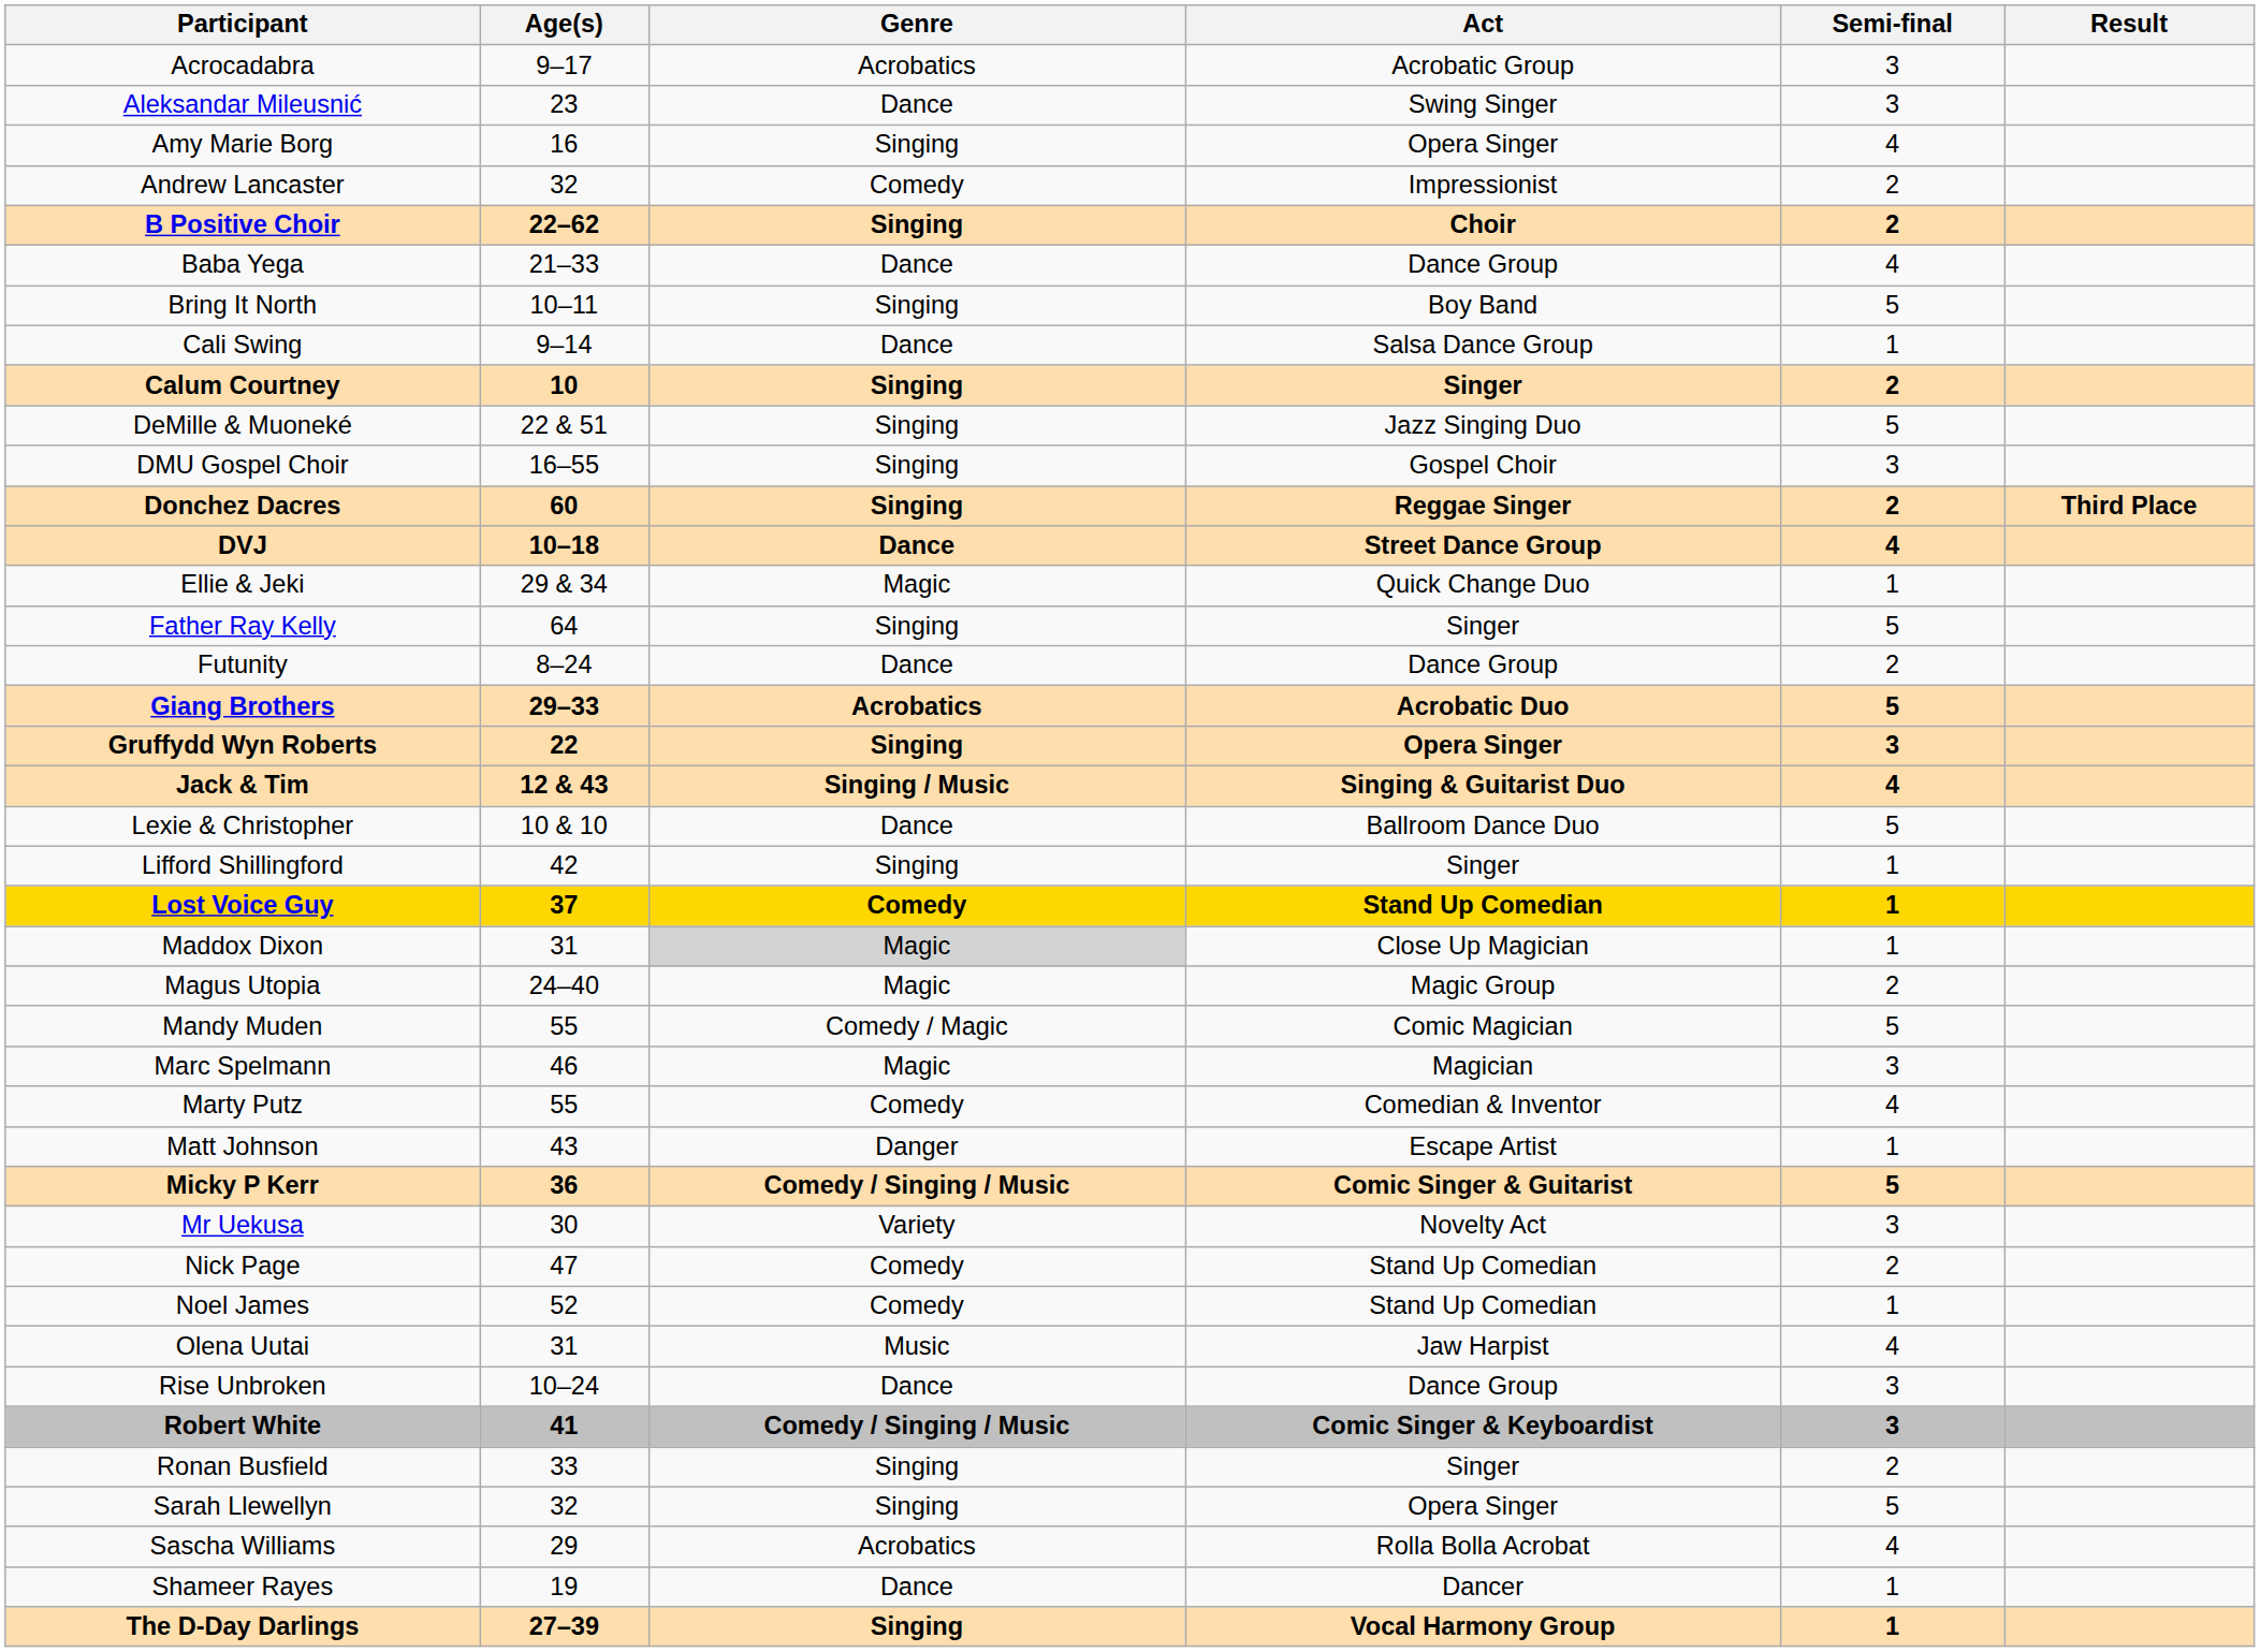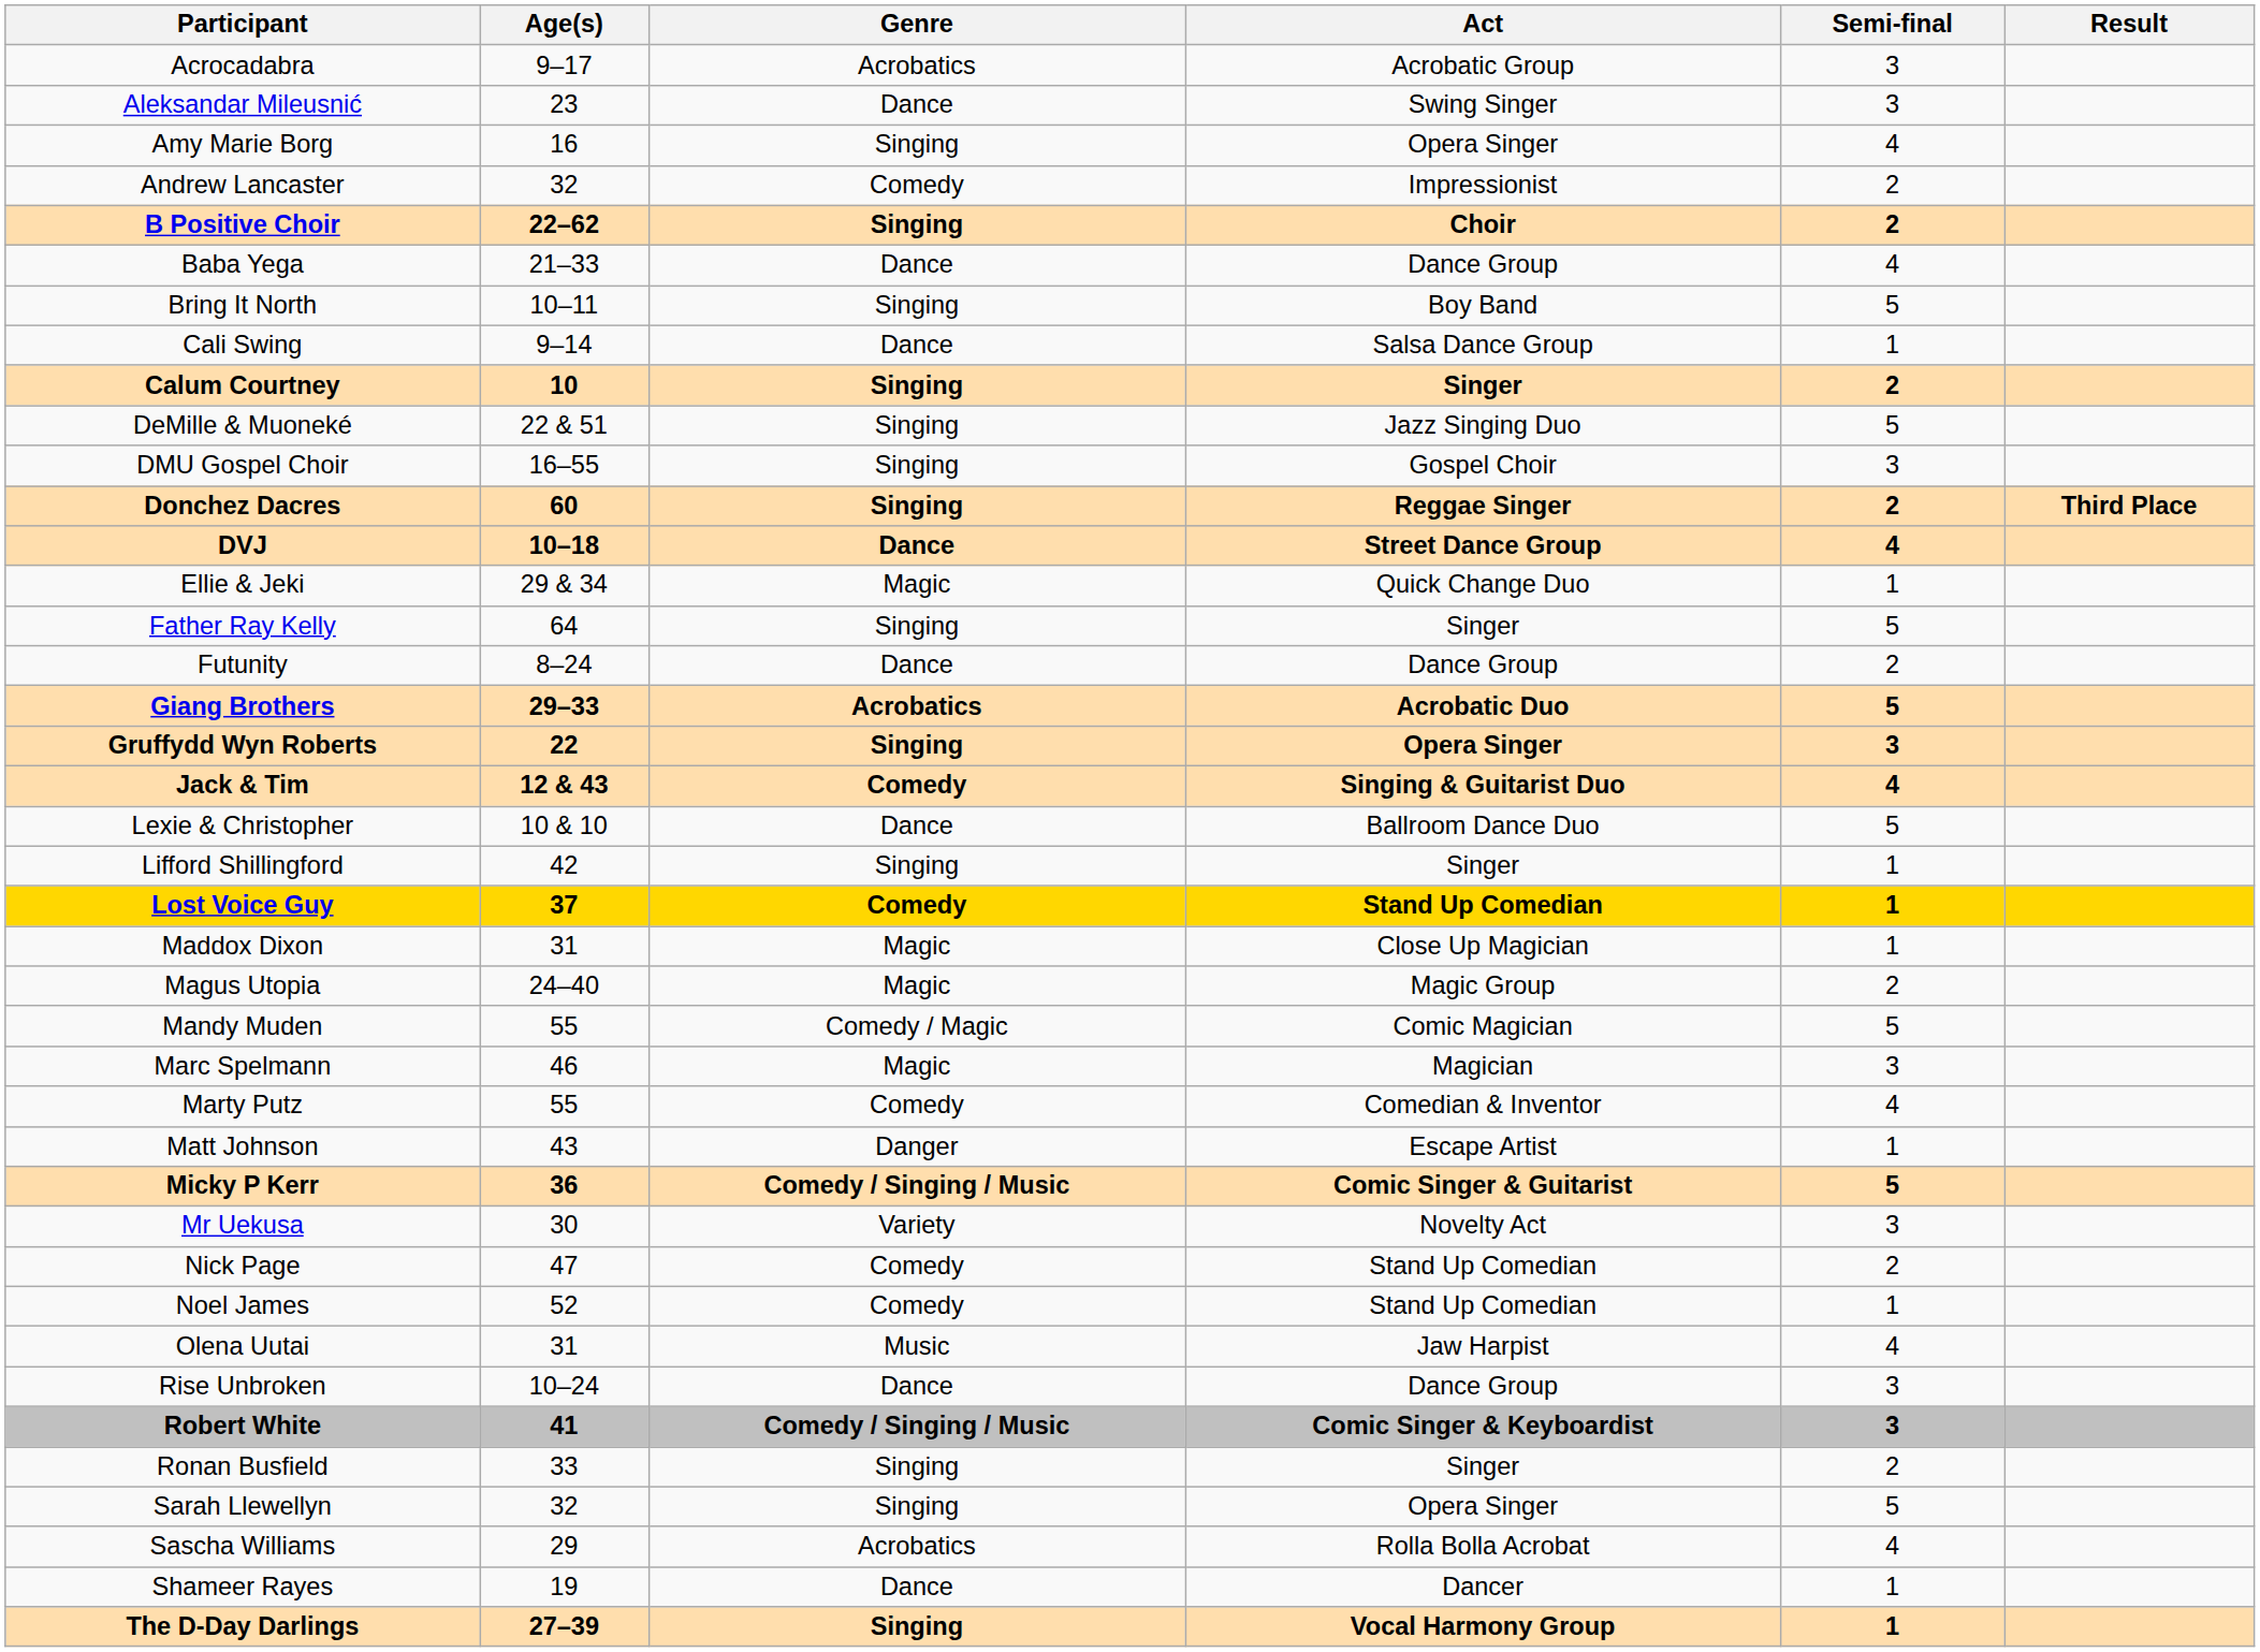 <table class="wikitable sortable" style="margin-left: auto; margin-right: auto; border: none; width:90%; text-align:center;">
 <tr>
 <th>Participant </th>
 <th class="unsortable">Age(s) </th>
 <th>Genre</th>
 <th class="unsortable">Act</th>
 <th>Semi-final</th>
 <th>Result</th>
 </tr>
 <tr>
 <td>Acrocadabra </td>
 <td>9–17</td>
 <td>Acrobatics</td>
 <td>Acrobatic Group</td>
 <td>3</td>
 <td></td>
 </tr>
 <tr>
 <td><a href='#'>Aleksandar Mileusnić</a></td>
 <td>23</td>
 <td>Dance</td>
 <td>Swing Singer</td>
 <td>3</td>
 <td></td>
 </tr>
 <tr>
 <td>Amy Marie Borg</td>
 <td>16</td>
 <td>Singing</td>
 <td>Opera Singer</td>
 <td>4</td>
 <td></td>
 </tr>
 <tr>
 <td>Andrew Lancaster</td>
 <td>32</td>
 <td>Comedy</td>
 <td>Impressionist</td>
 <td>2</td>
 <td></td>
 </tr>
 <tr bgcolor=NavajoWhite>
 <td><strong><a href='#'>B Positive Choir</a></strong> </td>
 <td><strong>22–62</strong></td>
 <td><strong>Singing</strong></td>
 <td><strong>Choir</strong></td>
 <td><strong>2</strong></td>
 <td><strong></strong></td>
 </tr>
 <tr>
 <td>Baba Yega</td>
 <td>21–33</td>
 <td>Dance</td>
 <td>Dance Group</td>
 <td>4</td>
 <td></td>
 </tr>
 <tr>
 <td>Bring It North </td>
 <td>10–11</td>
 <td>Singing</td>
 <td>Boy Band</td>
 <td>5</td>
 <td></td>
 </tr>
 <tr>
 <td>Cali Swing</td>
 <td>9–14</td>
 <td>Dance</td>
 <td>Salsa Dance Group</td>
 <td>1</td>
 <td></td>
 </tr>
 <tr bgcolor=NavajoWhite>
 <td><strong>Calum Courtney</strong></td>
 <td><strong>10</strong></td>
 <td><strong>Singing</strong></td>
 <td><strong>Singer</strong></td>
 <td><strong>2</strong></td>
 <td><strong></strong></td>
 </tr>
 <tr>
 <td>DeMille & Muoneké </td>
 <td>22 & 51</td>
 <td>Singing</td>
 <td>Jazz Singing Duo</td>
 <td>5</td>
 <td></td>
 </tr>
 <tr>
 <td>DMU Gospel Choir</td>
 <td>16–55</td>
 <td>Singing</td>
 <td>Gospel Choir</td>
 <td>3</td>
 <td></td>
 </tr>
 <tr style="background:NavajoWhite;">
 <td><strong>Donchez Dacres</strong> </td>
 <td><strong>60</strong></td>
 <td><strong>Singing</strong></td>
 <td><strong>Reggae Singer</strong></td>
 <td><strong>2</strong></td>
 <td><strong>Third Place</strong></td>
 </tr>
 <tr bgcolor=NavajoWhite>
 <td><strong>DVJ</strong></td>
 <td><strong>10–18</strong></td>
 <td><strong>Dance</strong></td>
 <td><strong>Street Dance Group</strong></td>
 <td><strong>4</strong></td>
 <td><strong></strong></td>
 </tr>
 <tr>
 <td>Ellie & Jeki</td>
 <td>29 & 34</td>
 <td>Magic</td>
 <td>Quick Change Duo</td>
 <td>1</td>
 <td></td>
 </tr>
 <tr>
 <td><a href='#'>Father Ray Kelly</a></td>
 <td>64</td>
 <td>Singing</td>
 <td>Singer</td>
 <td>5</td>
 <td></td>
 </tr>
 <tr>
 <td>Futunity</td>
 <td>8–24</td>
 <td>Dance</td>
 <td>Dance Group</td>
 <td>2</td>
 <td></td>
 </tr>
 <tr bgcolor=NavajoWhite>
 <td><strong><a href='#'>Giang Brothers</a></strong></td>
 <td><strong>29–33</strong></td>
 <td><strong>Acrobatics</strong></td>
 <td><strong>Acrobatic Duo</strong></td>
 <td><strong>5</strong></td>
 <td><strong></strong></td>
 </tr>
 <tr bgcolor=NavajoWhite>
 <td><strong>Gruffydd Wyn Roberts</strong> </td>
 <td><strong>22</strong></td>
 <td><strong>Singing</strong></td>
 <td><strong>Opera Singer</strong></td>
 <td><strong>3</strong></td>
 <td><strong></strong></td>
 </tr>
 <tr bgcolor=NavajoWhite>
 <td><strong>Jack & Tim</strong> </td>
 <td><strong>12 & 43</strong></td>
-<td><strong>Singing / Music</strong></td>
+<td><strong>Comedy</strong></td>
 <td><strong>Singing & Guitarist Duo</strong></td>
 <td><strong>4</strong></td>
 <td><strong></strong></td>
 </tr>
 <tr>
 <td>Lexie & Christopher</td>
 <td>10 & 10</td>
 <td>Dance</td>
 <td>Ballroom Dance Duo</td>
 <td>5</td>
 <td></td>
 </tr>
 <tr>
 <td>Lifford Shillingford </td>
 <td>42</td>
 <td>Singing</td>
 <td>Singer</td>
 <td>1</td>
 <td></td>
 </tr>
 <tr bgcolor=gold>
 <td><strong><a href='#'>Lost Voice Guy</a></strong></td>
 <td><strong>37</strong></td>
 <td><strong>Comedy</strong></td>
 <td><strong>Stand Up Comedian</strong></td>
 <td><strong>1</strong></td>
 <td><strong></strong></td>
 </tr>
 <tr>
 <td>Maddox Dixon</td>
 <td>31</td>
-<td style="background: lightgrey;">Magic</td>
+<td>Magic</td>
 <td>Close Up Magician</td>
 <td>1</td>
 <td></td>
 </tr>
 <tr>
 <td>Magus Utopia</td>
 <td>24–40</td>
 <td>Magic</td>
 <td>Magic Group</td>
 <td>2</td>
 <td></td>
 </tr>
 <tr>
 <td>Mandy Muden</td>
 <td>55</td>
 <td>Comedy / Magic</td>
 <td>Comic Magician</td>
 <td>5</td>
 <td></td>
 </tr>
 <tr>
 <td>Marc Spelmann </td>
 <td>46</td>
 <td>Magic</td>
 <td>Magician</td>
 <td>3</td>
 <td></td>
 </tr>
 <tr>
 <td>Marty Putz</td>
 <td>55</td>
 <td>Comedy</td>
 <td>Comedian & Inventor</td>
 <td>4</td>
 <td></td>
 </tr>
 <tr>
 <td>Matt Johnson</td>
 <td>43</td>
 <td>Danger</td>
 <td>Escape Artist</td>
 <td>1</td>
 <td></td>
 </tr>
 <tr bgcolor=NavajoWhite>
 <td><strong>Micky P Kerr</strong></td>
 <td><strong>36</strong></td>
 <td><strong>Comedy / Singing / Music</strong></td>
 <td><strong>Comic Singer & Guitarist</strong></td>
 <td><strong>5</strong></td>
 <td><strong></strong></td>
 </tr>
 <tr>
 <td><a href='#'>Mr Uekusa</a></td>
 <td>30</td>
 <td>Variety</td>
 <td>Novelty Act</td>
 <td>3</td>
 <td></td>
 </tr>
 <tr>
 <td>Nick Page</td>
 <td>47</td>
 <td>Comedy</td>
 <td>Stand Up Comedian</td>
 <td>2</td>
 <td></td>
 </tr>
 <tr>
 <td>Noel James</td>
 <td>52</td>
 <td>Comedy</td>
 <td>Stand Up Comedian</td>
 <td>1</td>
 <td></td>
 </tr>
 <tr>
 <td>Olena Uutai</td>
 <td>31</td>
 <td>Music</td>
 <td>Jaw Harpist</td>
 <td>4</td>
 <td></td>
 </tr>
 <tr>
 <td>Rise Unbroken </td>
 <td>10–24</td>
 <td>Dance</td>
 <td>Dance Group</td>
 <td>3</td>
 <td></td>
 </tr>
 <tr bgcolor=silver>
 <td><strong>Robert White</strong></td>
 <td><strong>41</strong></td>
 <td><strong>Comedy / Singing / Music</strong></td>
 <td><strong>Comic Singer & Keyboardist</strong></td>
 <td><strong>3</strong></td>
 <td><strong></strong></td>
 </tr>
 <tr>
 <td>Ronan Busfield</td>
 <td>33</td>
 <td>Singing</td>
 <td>Singer</td>
 <td>2</td>
 <td></td>
 </tr>
 <tr>
 <td>Sarah Llewellyn</td>
 <td>32</td>
 <td>Singing</td>
 <td>Opera Singer</td>
 <td>5</td>
 <td></td>
 </tr>
 <tr>
 <td>Sascha Williams</td>
 <td>29</td>
 <td>Acrobatics</td>
 <td>Rolla Bolla Acrobat</td>
 <td>4</td>
 <td></td>
 </tr>
 <tr>
 <td>Shameer Rayes</td>
 <td>19</td>
 <td>Dance</td>
 <td>Dancer</td>
 <td>1</td>
 <td></td>
 </tr>
 <tr bgcolor=NavajoWhite>
 <td><strong>The D-Day Darlings</strong></td>
 <td><strong>27–39</strong></td>
 <td><strong>Singing</strong></td>
 <td><strong>Vocal Harmony Group</strong></td>
 <td><strong>1</strong></td>
 <td><strong></strong></td>
 </tr>
 </table>
